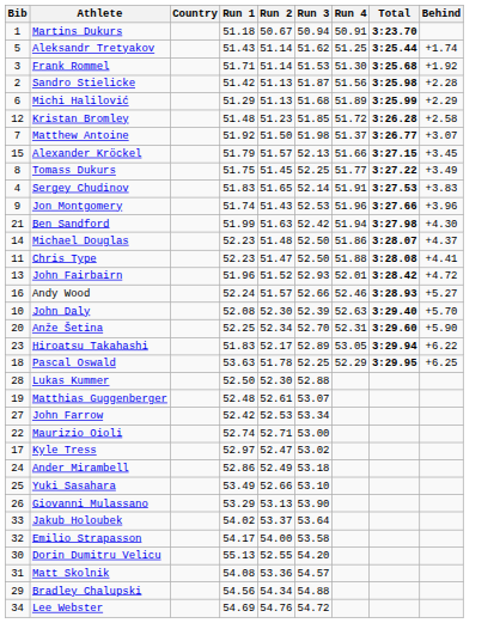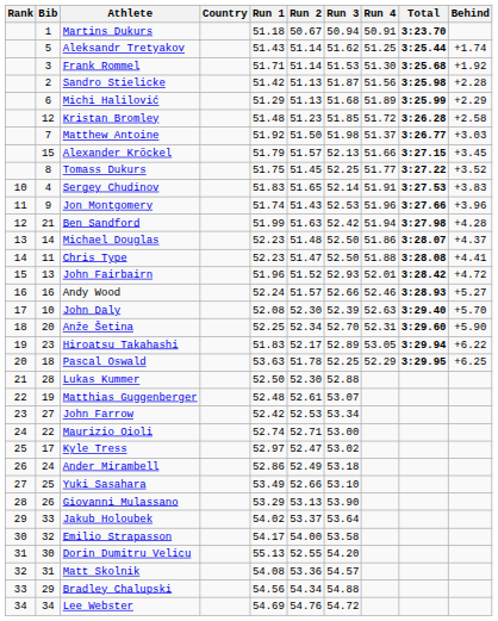 <table class="wikitable sortable" style="text-align:center">
 <tr bgcolor=efefef>
+<th>Rank</th>
 <th>Bib</th>
 <th>Athlete</th>
 <th>Country</th>
 <th>Run 1</th>
 <th>Run 2</th>
 <th>Run 3</th>
 <th>Run 4</th>
 <th>Total</th>
 <th>Behind</th>
 </tr>
 <tr>
+<td></td>
 <td>1</td>
 <td align=left><a href='#'>Martins Dukurs</a></td>
 <td align=left></td>
 <td>51.18</td>
 <td>50.67</td>
 <td>50.94</td>
 <td>50.91</td>
 <td><strong>3:23.70</strong></td>
 <td></td>
 </tr>
 <tr>
+<td></td>
 <td>5</td>
 <td align=left><a href='#'>Aleksandr Tretyakov</a></td>
 <td align=left></td>
 <td>51.43</td>
 <td>51.14</td>
 <td>51.62</td>
 <td>51.25</td>
 <td><strong>3:25.44</strong></td>
 <td>+1.74</td>
 </tr>
 <tr>
+<td></td>
 <td>3</td>
 <td align=left><a href='#'>Frank Rommel</a></td>
 <td align=left></td>
 <td>51.71</td>
 <td>51.14</td>
 <td>51.53</td>
 <td>51.30</td>
 <td><strong>3:25.68</strong></td>
 <td>+1.92</td>
 </tr>
 <tr>
+<td></td>
 <td>2</td>
 <td align=left><a href='#'>Sandro Stielicke</a></td>
 <td align=left></td>
 <td>51.42</td>
 <td>51.13</td>
 <td>51.87</td>
 <td>51.56</td>
 <td><strong>3:25.98</strong></td>
 <td>+2.28</td>
 </tr>
 <tr>
+<td></td>
 <td>6</td>
 <td align=left><a href='#'>Michi Halilović</a></td>
 <td align=left></td>
 <td>51.29</td>
 <td>51.13</td>
 <td>51.68</td>
 <td>51.89</td>
 <td><strong>3:25.99</strong></td>
 <td>+2.29</td>
 </tr>
 <tr>
+<td></td>
 <td>12</td>
 <td align=left><a href='#'>Kristan Bromley</a></td>
 <td align=left></td>
 <td>51.48</td>
 <td>51.23</td>
 <td>51.85</td>
 <td>51.72</td>
 <td><strong>3:26.28</strong></td>
 <td>+2.58</td>
 </tr>
 <tr>
+<td></td>
 <td>7</td>
 <td align=left><a href='#'>Matthew Antoine</a></td>
 <td align=left></td>
 <td>51.92</td>
 <td>51.50</td>
 <td>51.98</td>
 <td>51.37</td>
 <td><strong>3:26.77</strong></td>
-<td>+3.07</td>
+<td>+3.03</td>
 </tr>
 <tr>
+<td></td>
 <td>15</td>
 <td align=left><a href='#'>Alexander Kröckel</a></td>
 <td align=left></td>
 <td>51.79</td>
 <td>51.57</td>
 <td>52.13</td>
 <td>51.66</td>
 <td><strong>3:27.15</strong></td>
 <td>+3.45</td>
 </tr>
 <tr>
+<td></td>
 <td>8</td>
 <td align=left><a href='#'>Tomass Dukurs</a></td>
 <td align=left></td>
 <td>51.75</td>
 <td>51.45</td>
 <td>52.25</td>
 <td>51.77</td>
 <td><strong>3:27.22</strong></td>
-<td>+3.49</td>
+<td>+3.52</td>
 </tr>
 <tr>
+<td>10</td>
 <td>4</td>
 <td align=left><a href='#'>Sergey Chudinov</a></td>
 <td align=left></td>
 <td>51.83</td>
 <td>51.65</td>
 <td>52.14</td>
 <td>51.91</td>
 <td><strong>3:27.53</strong></td>
 <td>+3.83</td>
 </tr>
 <tr>
+<td>11</td>
 <td>9</td>
 <td align=left><a href='#'>Jon Montgomery</a></td>
 <td align=left></td>
 <td>51.74</td>
 <td>51.43</td>
 <td>52.53</td>
 <td>51.96</td>
 <td><strong>3:27.66</strong></td>
 <td>+3.96</td>
 </tr>
 <tr>
+<td>12</td>
 <td>21</td>
 <td align=left><a href='#'>Ben Sandford</a></td>
 <td align=left></td>
 <td>51.99</td>
 <td>51.63</td>
 <td>52.42</td>
 <td>51.94</td>
 <td><strong>3:27.98</strong></td>
-<td>+4.30</td>
+<td>+4.28</td>
 </tr>
 <tr>
+<td>13</td>
 <td>14</td>
 <td align=left><a href='#'>Michael Douglas</a></td>
 <td align=left></td>
 <td>52.23</td>
 <td>51.48</td>
 <td>52.50</td>
 <td>51.86</td>
 <td><strong>3:28.07</strong></td>
 <td>+4.37</td>
 </tr>
 <tr>
+<td>14</td>
 <td>11</td>
 <td align=left><a href='#'>Chris Type</a></td>
 <td align=left></td>
 <td>52.23</td>
 <td>51.47</td>
 <td>52.50</td>
 <td>51.88</td>
 <td><strong>3:28.08</strong></td>
 <td>+4.41</td>
 </tr>
 <tr>
+<td>15</td>
 <td>13</td>
 <td align=left><a href='#'>John Fairbairn</a></td>
 <td align=left></td>
 <td>51.96</td>
 <td>51.52</td>
 <td>52.93</td>
 <td>52.01</td>
 <td><strong>3:28.42</strong></td>
 <td>+4.72</td>
 </tr>
 <tr>
 <td>16</td>
+<td>16</td>
 <td align=left>Andy Wood</td>
 <td align=left></td>
 <td>52.24</td>
 <td>51.57</td>
 <td>52.66</td>
 <td>52.46</td>
 <td><strong>3:28.93</strong></td>
 <td>+5.27</td>
 </tr>
 <tr>
+<td>17</td>
 <td>10</td>
 <td align=left><a href='#'>John Daly</a></td>
 <td align=left></td>
 <td>52.08</td>
 <td>52.30</td>
 <td>52.39</td>
 <td>52.63</td>
 <td><strong>3:29.40</strong></td>
 <td>+5.70</td>
 </tr>
 <tr>
+<td>18</td>
 <td>20</td>
 <td align=left><a href='#'>Anže Šetina</a></td>
 <td align=left></td>
 <td>52.25</td>
 <td>52.34</td>
 <td>52.70</td>
 <td>52.31</td>
 <td><strong>3:29.60</strong></td>
 <td>+5.90</td>
 </tr>
 <tr>
+<td>19</td>
 <td>23</td>
 <td align=left><a href='#'>Hiroatsu Takahashi</a></td>
 <td align=left></td>
 <td>51.83</td>
 <td>52.17</td>
 <td>52.89</td>
 <td>53.05</td>
 <td><strong>3:29.94</strong></td>
 <td>+6.22</td>
 </tr>
 <tr>
+<td>20</td>
 <td>18</td>
 <td align=left><a href='#'>Pascal Oswald</a></td>
 <td align=left></td>
 <td>53.63</td>
 <td>51.78</td>
 <td>52.25</td>
 <td>52.29</td>
 <td><strong>3:29.95</strong></td>
 <td>+6.25</td>
 </tr>
 <tr>
+<td>21</td>
 <td>28</td>
 <td align=left><a href='#'>Lukas Kummer</a></td>
 <td align=left></td>
 <td>52.50</td>
 <td>52.30</td>
 <td>52.88</td>
 <td></td>
 <td><strong></strong></td>
 <td></td>
 </tr>
 <tr>
+<td>22</td>
 <td>19</td>
 <td align=left><a href='#'>Matthias Guggenberger</a></td>
 <td align=left></td>
 <td>52.48</td>
 <td>52.61</td>
 <td>53.07</td>
 <td></td>
 <td><strong></strong></td>
 <td></td>
 </tr>
 <tr>
+<td>23</td>
 <td>27</td>
 <td align=left><a href='#'>John Farrow</a></td>
 <td align=left></td>
 <td>52.42</td>
 <td>52.53</td>
 <td>53.34</td>
 <td></td>
 <td><strong></strong></td>
 <td></td>
 </tr>
 <tr>
+<td>24</td>
 <td>22</td>
 <td align=left><a href='#'>Maurizio Oioli</a></td>
 <td align=left></td>
 <td>52.74</td>
 <td>52.71</td>
 <td>53.00</td>
 <td></td>
 <td><strong></strong></td>
 <td></td>
 </tr>
 <tr>
+<td>25</td>
 <td>17</td>
 <td align=left><a href='#'>Kyle Tress</a></td>
 <td align=left></td>
 <td>52.97</td>
 <td>52.47</td>
 <td>53.02</td>
 <td></td>
 <td><strong></strong></td>
 <td></td>
 </tr>
 <tr>
+<td>26</td>
 <td>24</td>
 <td align=left><a href='#'>Ander Mirambell</a></td>
 <td align=left></td>
 <td>52.86</td>
 <td>52.49</td>
 <td>53.18</td>
 <td></td>
 <td><strong></strong></td>
 <td></td>
 </tr>
 <tr>
+<td>27</td>
 <td>25</td>
 <td align=left><a href='#'>Yuki Sasahara</a></td>
 <td align=left></td>
 <td>53.49</td>
 <td>52.66</td>
 <td>53.10</td>
 <td></td>
 <td><strong></strong></td>
 <td></td>
 </tr>
 <tr>
+<td>28</td>
 <td>26</td>
 <td align=left><a href='#'>Giovanni Mulassano</a></td>
 <td align=left></td>
 <td>53.29</td>
 <td>53.13</td>
 <td>53.90</td>
 <td></td>
 <td><strong></strong></td>
 <td></td>
 </tr>
 <tr>
+<td>29</td>
 <td>33</td>
 <td align=left><a href='#'>Jakub Holoubek</a></td>
 <td align=left></td>
 <td>54.02</td>
 <td>53.37</td>
 <td>53.64</td>
 <td></td>
 <td><strong> </strong></td>
 <td></td>
 </tr>
 <tr>
+<td>30</td>
 <td>32</td>
 <td align=left><a href='#'>Emilio Strapasson</a></td>
 <td align=left></td>
 <td>54.17</td>
 <td>54.00</td>
 <td>53.58</td>
 <td></td>
 <td><strong></strong></td>
 <td></td>
 </tr>
 <tr>
+<td>31</td>
 <td>30</td>
 <td align=left><a href='#'>Dorin Dumitru Velicu</a></td>
 <td align=left></td>
 <td>55.13</td>
 <td>52.55</td>
 <td>54.20</td>
 <td></td>
 <td><strong></strong></td>
 <td></td>
 </tr>
 <tr>
+<td>32</td>
 <td>31</td>
 <td align=left><a href='#'>Matt Skolnik</a></td>
 <td align=left></td>
 <td>54.08</td>
 <td>53.36</td>
 <td>54.57</td>
 <td></td>
 <td><strong></strong></td>
 <td></td>
 </tr>
 <tr>
+<td>33</td>
 <td>29</td>
 <td align=left><a href='#'>Bradley Chalupski</a></td>
 <td align=left></td>
 <td>54.56</td>
 <td>54.34</td>
 <td>54.88</td>
 <td></td>
 <td><strong></strong></td>
 <td></td>
 </tr>
 <tr>
 <td>34</td>
+<td>34</td>
 <td align=left><a href='#'>Lee Webster</a></td>
 <td align=left></td>
 <td>54.69</td>
 <td>54.76</td>
 <td>54.72</td>
 <td></td>
 <td><strong></strong></td>
 <td></td>
 </tr>
 </table>
